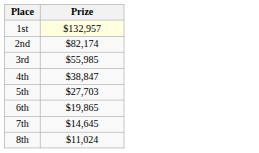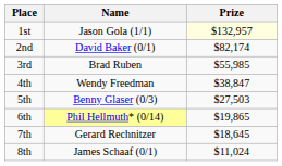 <table class="wikitable">
 <tr>
 <th width="50">Place</th>
+<th width="200">Name</th>
 <th width="125">Prize</th>
 </tr>
 <tr>
 <td align = "center">1st</td>
+<td align = "center">Jason Gola (1/1)</td>
 <td align = "center" style="background: lightyellow;">$132,957</td>
 </tr>
 <tr>
 <td align = "center">2nd</td>
+<td align = "center"><a href='#'>David Baker</a> (0/1)</td>
 <td align = "center">$82,174</td>
 </tr>
 <tr>
 <td align = "center">3rd</td>
+<td align = "center">Brad Ruben</td>
 <td align = "center">$55,985</td>
 </tr>
 <tr>
 <td align = "center">4th</td>
+<td align = "center">Wendy Freedman</td>
 <td align = "center">$38,847</td>
 </tr>
 <tr>
 <td align = "center">5th</td>
-<td align = "center">$27,703</td>
+<td align = "center"><a href='#'>Benny Glaser</a> (0/3)</td>
+<td align = "center">$27,503</td>
 </tr>
 <tr>
 <td align = "center">6th</td>
+<td align = "center" bgcolor="#FFFF99"><a href='#'>Phil Hellmuth</a>* (0/14)</td>
 <td align = "center">$19,865</td>
 </tr>
 <tr>
 <td align = "center">7th</td>
-<td align = "center">$14,645</td>
+<td align = "center">Gerard Rechnitzer</td>
+<td align = "center">$18,645</td>
 </tr>
 <tr>
 <td align = "center">8th</td>
+<td align = "center">James Schaaf (0/1)</td>
 <td align = "center">$11,024</td>
 </tr>
 </table>
